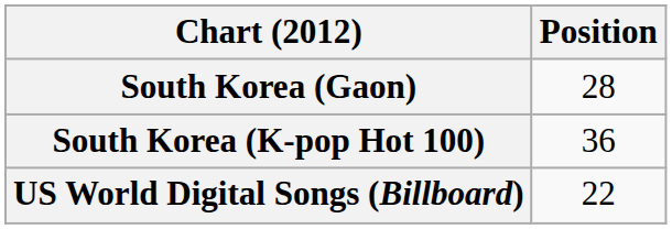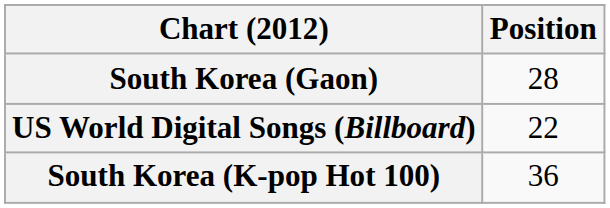 <table class="wikitable plainrowheaders" style="text-align:center">
 <tr>
 <th>Chart (2012)</th>
 <th>Position</th>
 </tr>
 <tr>
 <th scope="row">South Korea (Gaon)</th>
 <td>28</td>
 </tr>
 <tr>
+<th scope="row">US World Digital Songs (<em>Billboard</em>)</th>
+<td>22</td>
+</tr>
+<tr>
 <th scope="row">South Korea (K-pop Hot 100)</th>
 <td>36</td>
 </tr>
-<tr>
-<th scope="row">US World Digital Songs (<em>Billboard</em>)</th>
-<td>22</td>
-</tr>
 </table>
